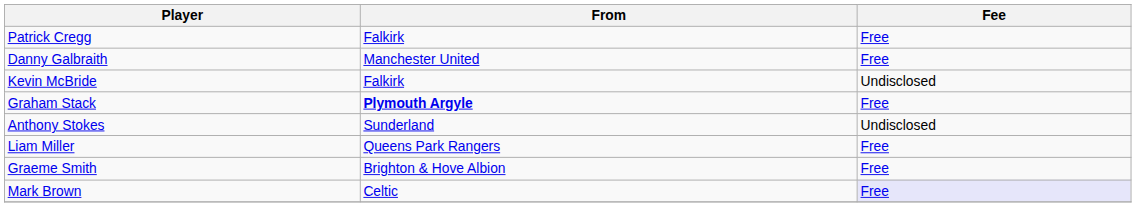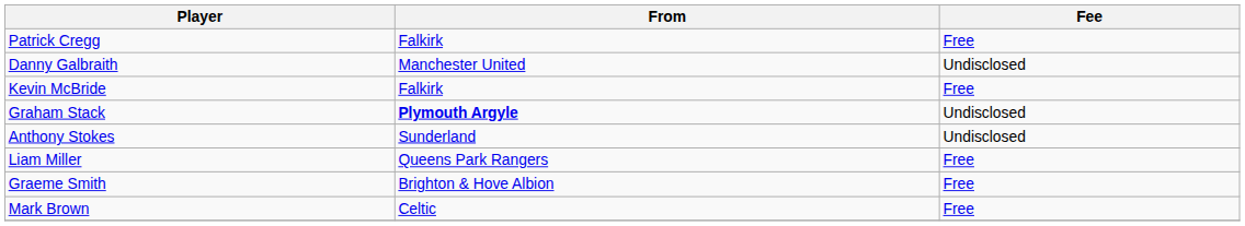 <table class="wikitable" style="text-align:center; font-size:95%;width:98%; text-align:left">
 <tr>
 <th><strong>Player</strong></th>
 <th><strong>From</strong></th>
 <th><strong>Fee</strong></th>
 </tr>
 <tr>
 <td> <a href='#'>Patrick Cregg</a></td>
 <td><a href='#'>Falkirk</a></td>
 <td><a href='#'>Free</a></td>
 </tr>
 <tr>
 <td> <a href='#'>Danny Galbraith</a></td>
 <td><a href='#'>Manchester United</a></td>
-<td><a href='#'>Free</a></td>
+<td>Undisclosed</td>
 </tr>
 <tr>
 <td> <a href='#'>Kevin McBride</a></td>
 <td><a href='#'>Falkirk</a></td>
-<td>Undisclosed</td>
+<td><a href='#'>Free</a></td>
 </tr>
 <tr>
 <td> <a href='#'>Graham Stack</a></td>
 <td><strong><a href='#'>Plymouth Argyle</a></strong></td>
-<td><a href='#'>Free</a></td>
+<td>Undisclosed</td>
 </tr>
 <tr>
 <td> <a href='#'>Anthony Stokes</a></td>
 <td><a href='#'>Sunderland</a></td>
 <td>Undisclosed</td>
 </tr>
 <tr>
 <td> <a href='#'>Liam Miller</a></td>
 <td><a href='#'>Queens Park Rangers</a></td>
 <td><a href='#'>Free</a></td>
 </tr>
 <tr>
 <td> <a href='#'>Graeme Smith</a></td>
 <td><a href='#'>Brighton & Hove Albion</a></td>
 <td><a href='#'>Free</a></td>
 </tr>
 <tr>
 <td> <a href='#'>Mark Brown</a></td>
 <td><a href='#'>Celtic</a></td>
-<td style="background: lavender;"><a href='#'>Free</a></td>
+<td><a href='#'>Free</a></td>
 </tr>
 <tr>
 </tr>
 </table>
